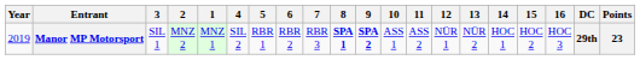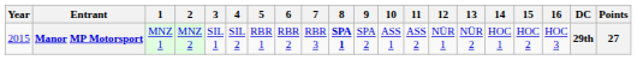 <table class="wikitable" style="text-align:center; font-size:85%">
 <tr>
 <th>Year</th>
 <th>Entrant</th>
+<th>1</th>
+<th>2</th>
 <th>3</th>
-<th>2</th>
-<th>1</th>
 <th>4</th>
 <th>5</th>
 <th>6</th>
 <th>7</th>
 <th>8</th>
 <th>9</th>
 <th>10</th>
 <th>11</th>
 <th>12</th>
 <th>13</th>
 <th>14</th>
 <th>15</th>
 <th>16</th>
 <th>DC</th>
 <th>Points</th>
 </tr>
 <tr>
-<td><a href='#'>2019</a></td>
+<td><a href='#'>2015</a></td>
 <th nowrap><a href='#'>Manor</a> <a href='#'>MP Motorsport</a></th>
+<td style="background:#DFFFDF;"><a href='#'>MNZ<br>1</a><br></td>
+<td style="background:#DFFFDF;"><a href='#'>MNZ<br>2</a><br></td>
 <td style="background:#;"><a href='#'>SIL<br>1</a><br></td>
-<td style="background:#DFFFDF;"><a href='#'>MNZ<br>2</a><br></td>
-<td style="background:#DFFFDF;"><a href='#'>MNZ<br>1</a><br></td>
 <td style="background:#;"><a href='#'>SIL<br>2</a><br></td>
 <td style="background:#;"><a href='#'>RBR<br>1</a><br></td>
 <td style="background:#;"><a href='#'>RBR<br>2</a><br></td>
 <td style="background:#;"><a href='#'>RBR<br>3</a><br></td>
 <td style="background:#;"><strong><a href='#'>SPA<br>1</a><br></strong></td>
-<td style="background:#;"><strong><a href='#'>SPA<br>2</a><br></strong></td>
+<td style="background:#;"><a href='#'>SPA<br>2</a><br></td>
 <td style="background:#;"><a href='#'>ASS<br>1</a><br></td>
 <td style="background:#;"><a href='#'>ASS<br>2</a><br></td>
 <td style="background:#;"><a href='#'>NÜR<br>1</a><br></td>
 <td style="background:#;"><a href='#'>NÜR<br>2</a><br></td>
 <td style="background:#;"><a href='#'>HOC<br>1</a><br></td>
 <td style="background:#;"><a href='#'>HOC<br>2</a><br></td>
 <td style="background:#;"><a href='#'>HOC<br>3</a><br></td>
 <th>29th</th>
-<th>23</th>
+<th>27</th>
 </tr>
 </table>
